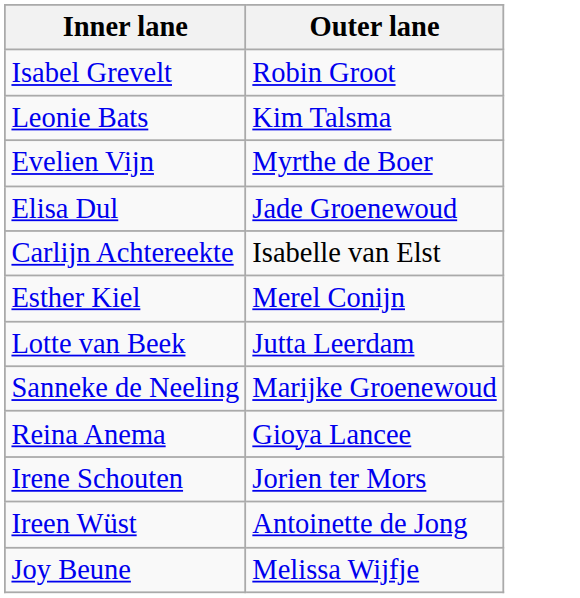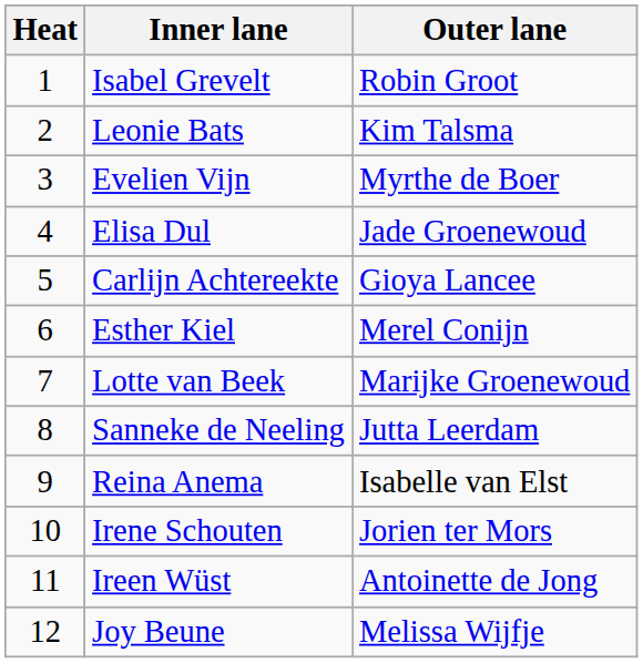 <table class="wikitable">
 <tr>
+<th>Heat</th>
 <th>Inner lane</th>
 <th>Outer lane</th>
 </tr>
 <tr>
+<td align="center">1</td>
 <td><a href='#'>Isabel Grevelt</a></td>
 <td><a href='#'>Robin Groot</a></td>
 </tr>
 <tr>
+<td align="center">2</td>
 <td><a href='#'>Leonie Bats</a></td>
 <td><a href='#'>Kim Talsma</a></td>
 </tr>
 <tr>
+<td align="center">3</td>
 <td><a href='#'>Evelien Vijn</a></td>
 <td><a href='#'>Myrthe de Boer</a></td>
 </tr>
 <tr>
+<td align="center">4</td>
 <td><a href='#'>Elisa Dul</a></td>
 <td><a href='#'>Jade Groenewoud</a></td>
 </tr>
 <tr>
+<td align="center">5</td>
 <td><a href='#'>Carlijn Achtereekte</a></td>
-<td>Isabelle van Elst</td>
+<td><a href='#'>Gioya Lancee</a></td>
 </tr>
 <tr>
+<td align="center">6</td>
 <td><a href='#'>Esther Kiel</a></td>
 <td><a href='#'>Merel Conijn</a></td>
 </tr>
 <tr>
+<td align="center">7</td>
 <td><a href='#'>Lotte van Beek</a></td>
+<td><a href='#'>Marijke Groenewoud</a></td>
+</tr>
+<tr>
+<td align="center">8</td>
+<td><a href='#'>Sanneke de Neeling</a></td>
 <td><a href='#'>Jutta Leerdam</a></td>
 </tr>
 <tr>
-<td><a href='#'>Sanneke de Neeling</a></td>
-<td><a href='#'>Marijke Groenewoud</a></td>
+<td align="center">9</td>
+<td><a href='#'>Reina Anema</a></td>
+<td>Isabelle van Elst</td>
 </tr>
 <tr>
-<td><a href='#'>Reina Anema</a></td>
-<td><a href='#'>Gioya Lancee</a></td>
-</tr>
-<tr>
+<td align="center">10</td>
 <td><a href='#'>Irene Schouten</a></td>
 <td><a href='#'>Jorien ter Mors</a></td>
 </tr>
 <tr>
+<td align="center">11</td>
 <td><a href='#'>Ireen Wüst</a></td>
 <td><a href='#'>Antoinette de Jong</a></td>
 </tr>
 <tr>
+<td align="center">12</td>
 <td><a href='#'>Joy Beune</a></td>
 <td><a href='#'>Melissa Wijfje</a></td>
 </tr>
 </table>
